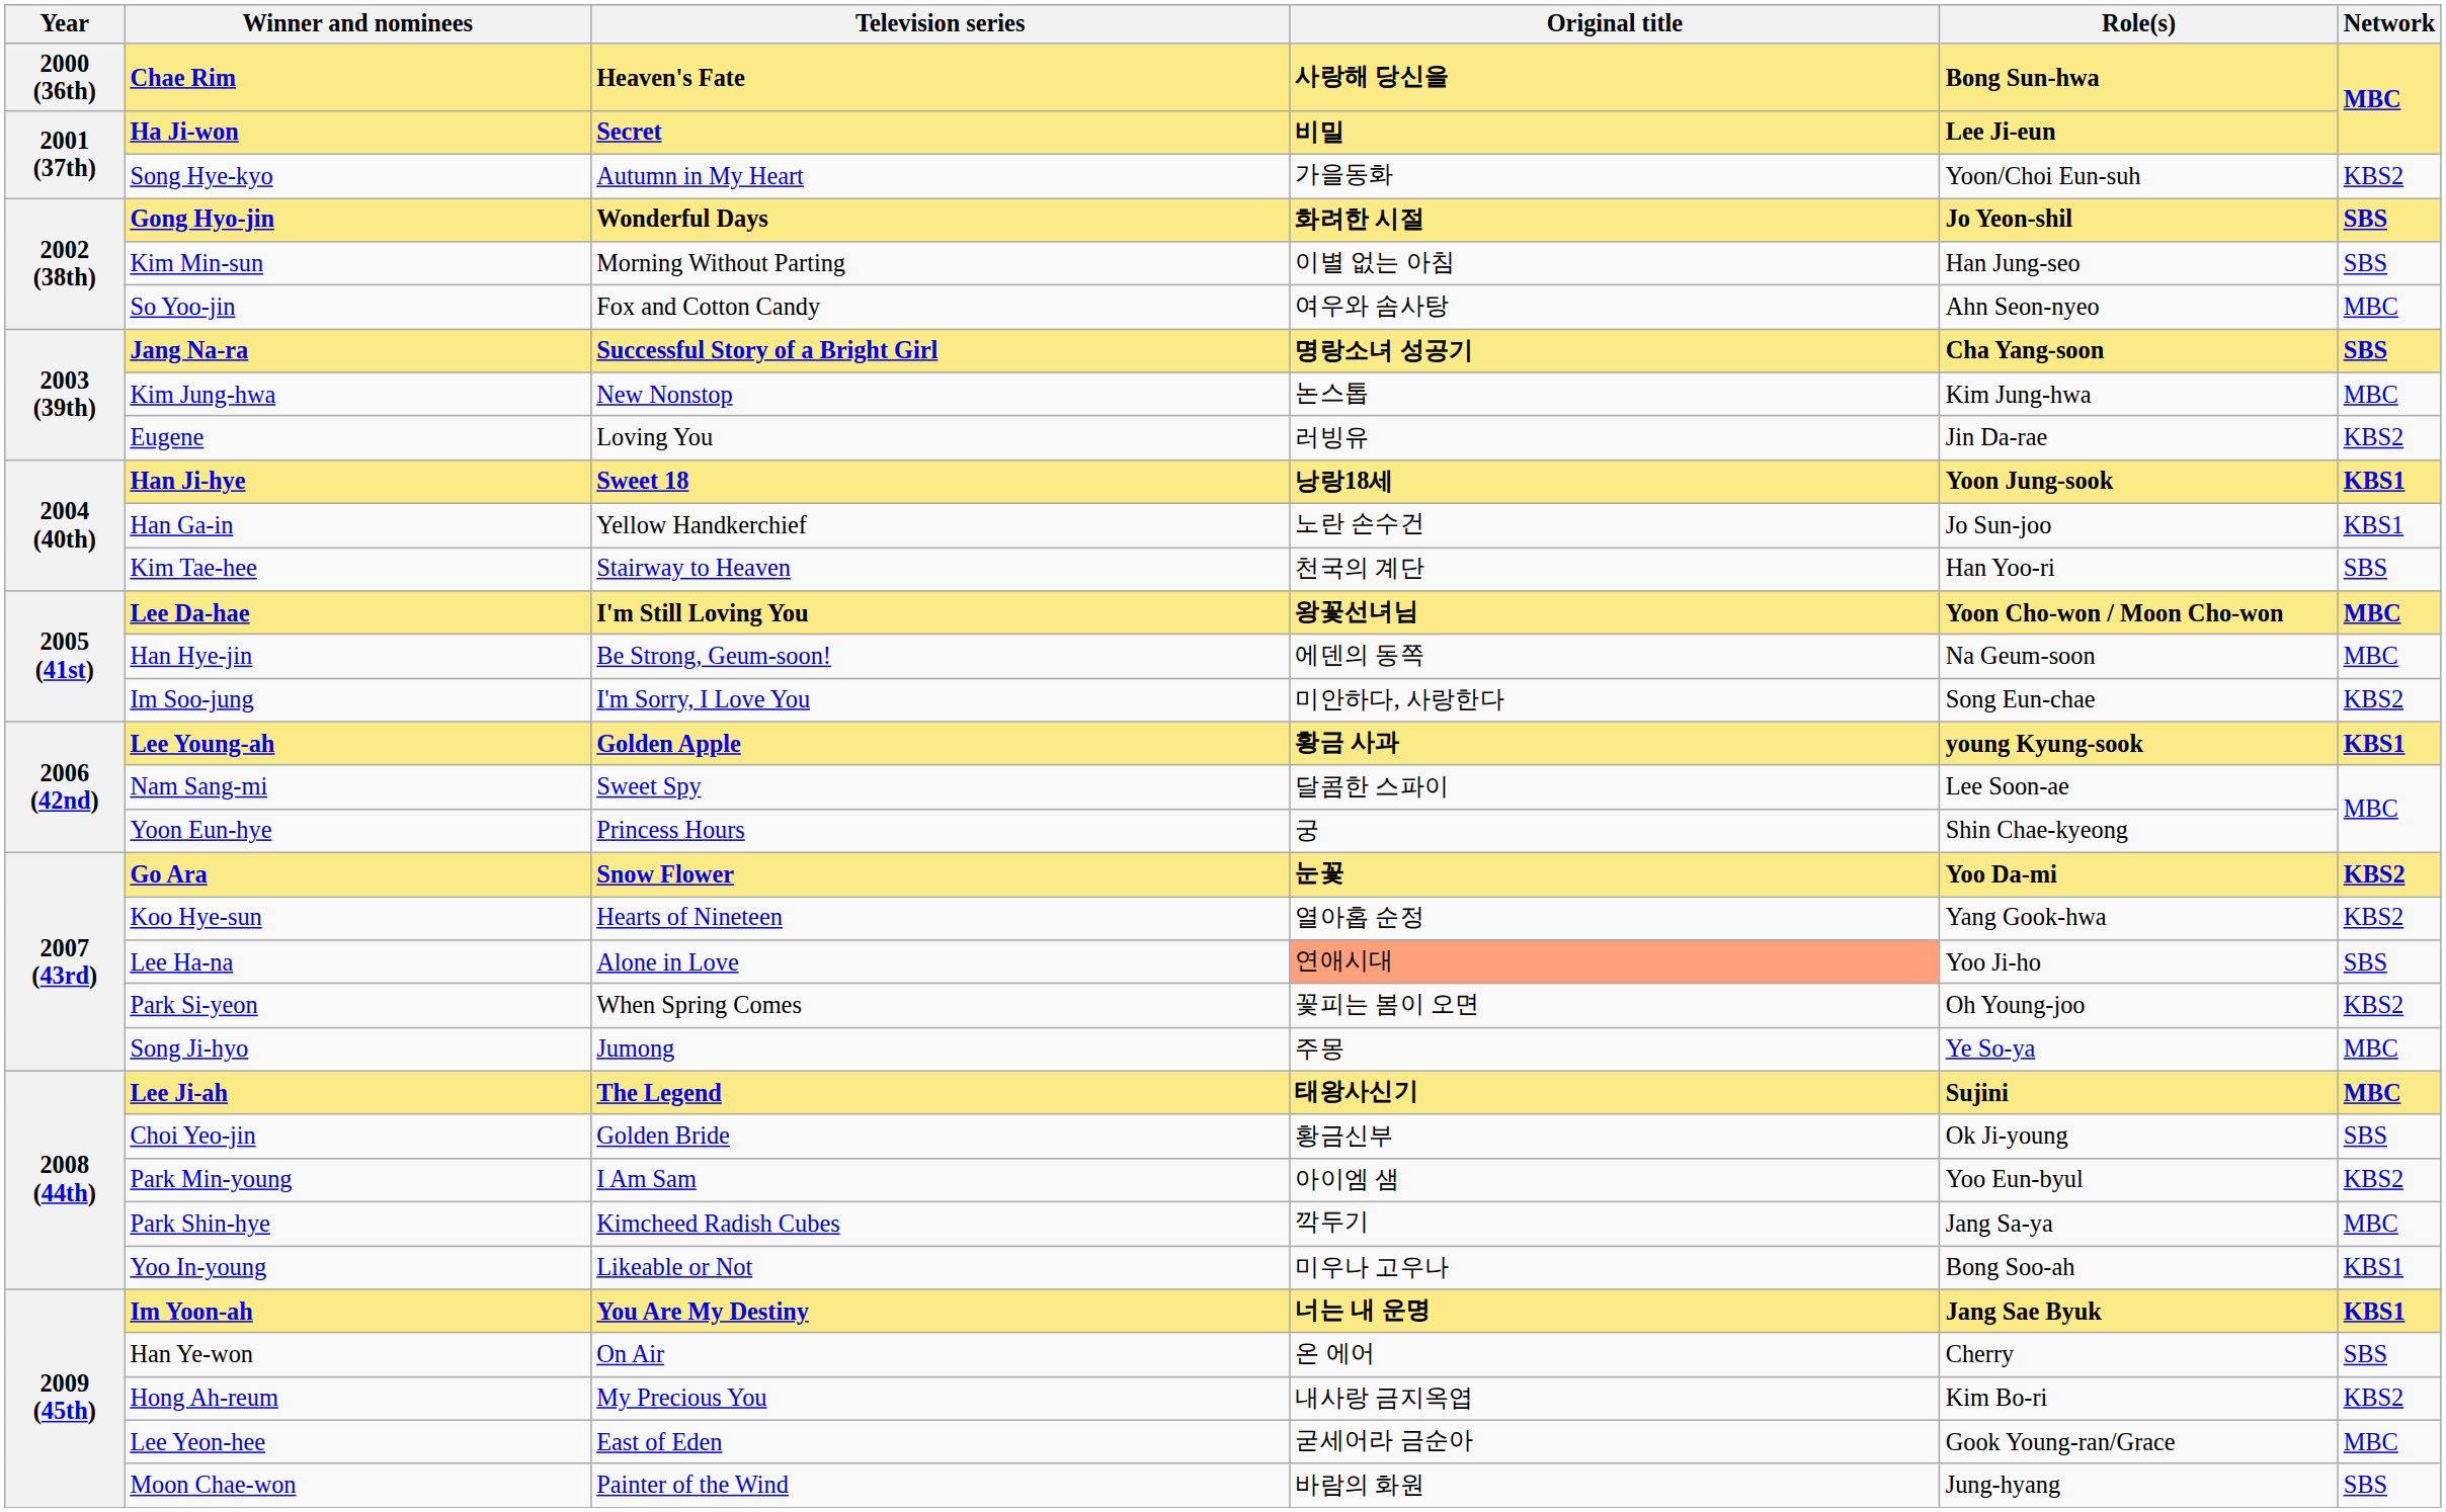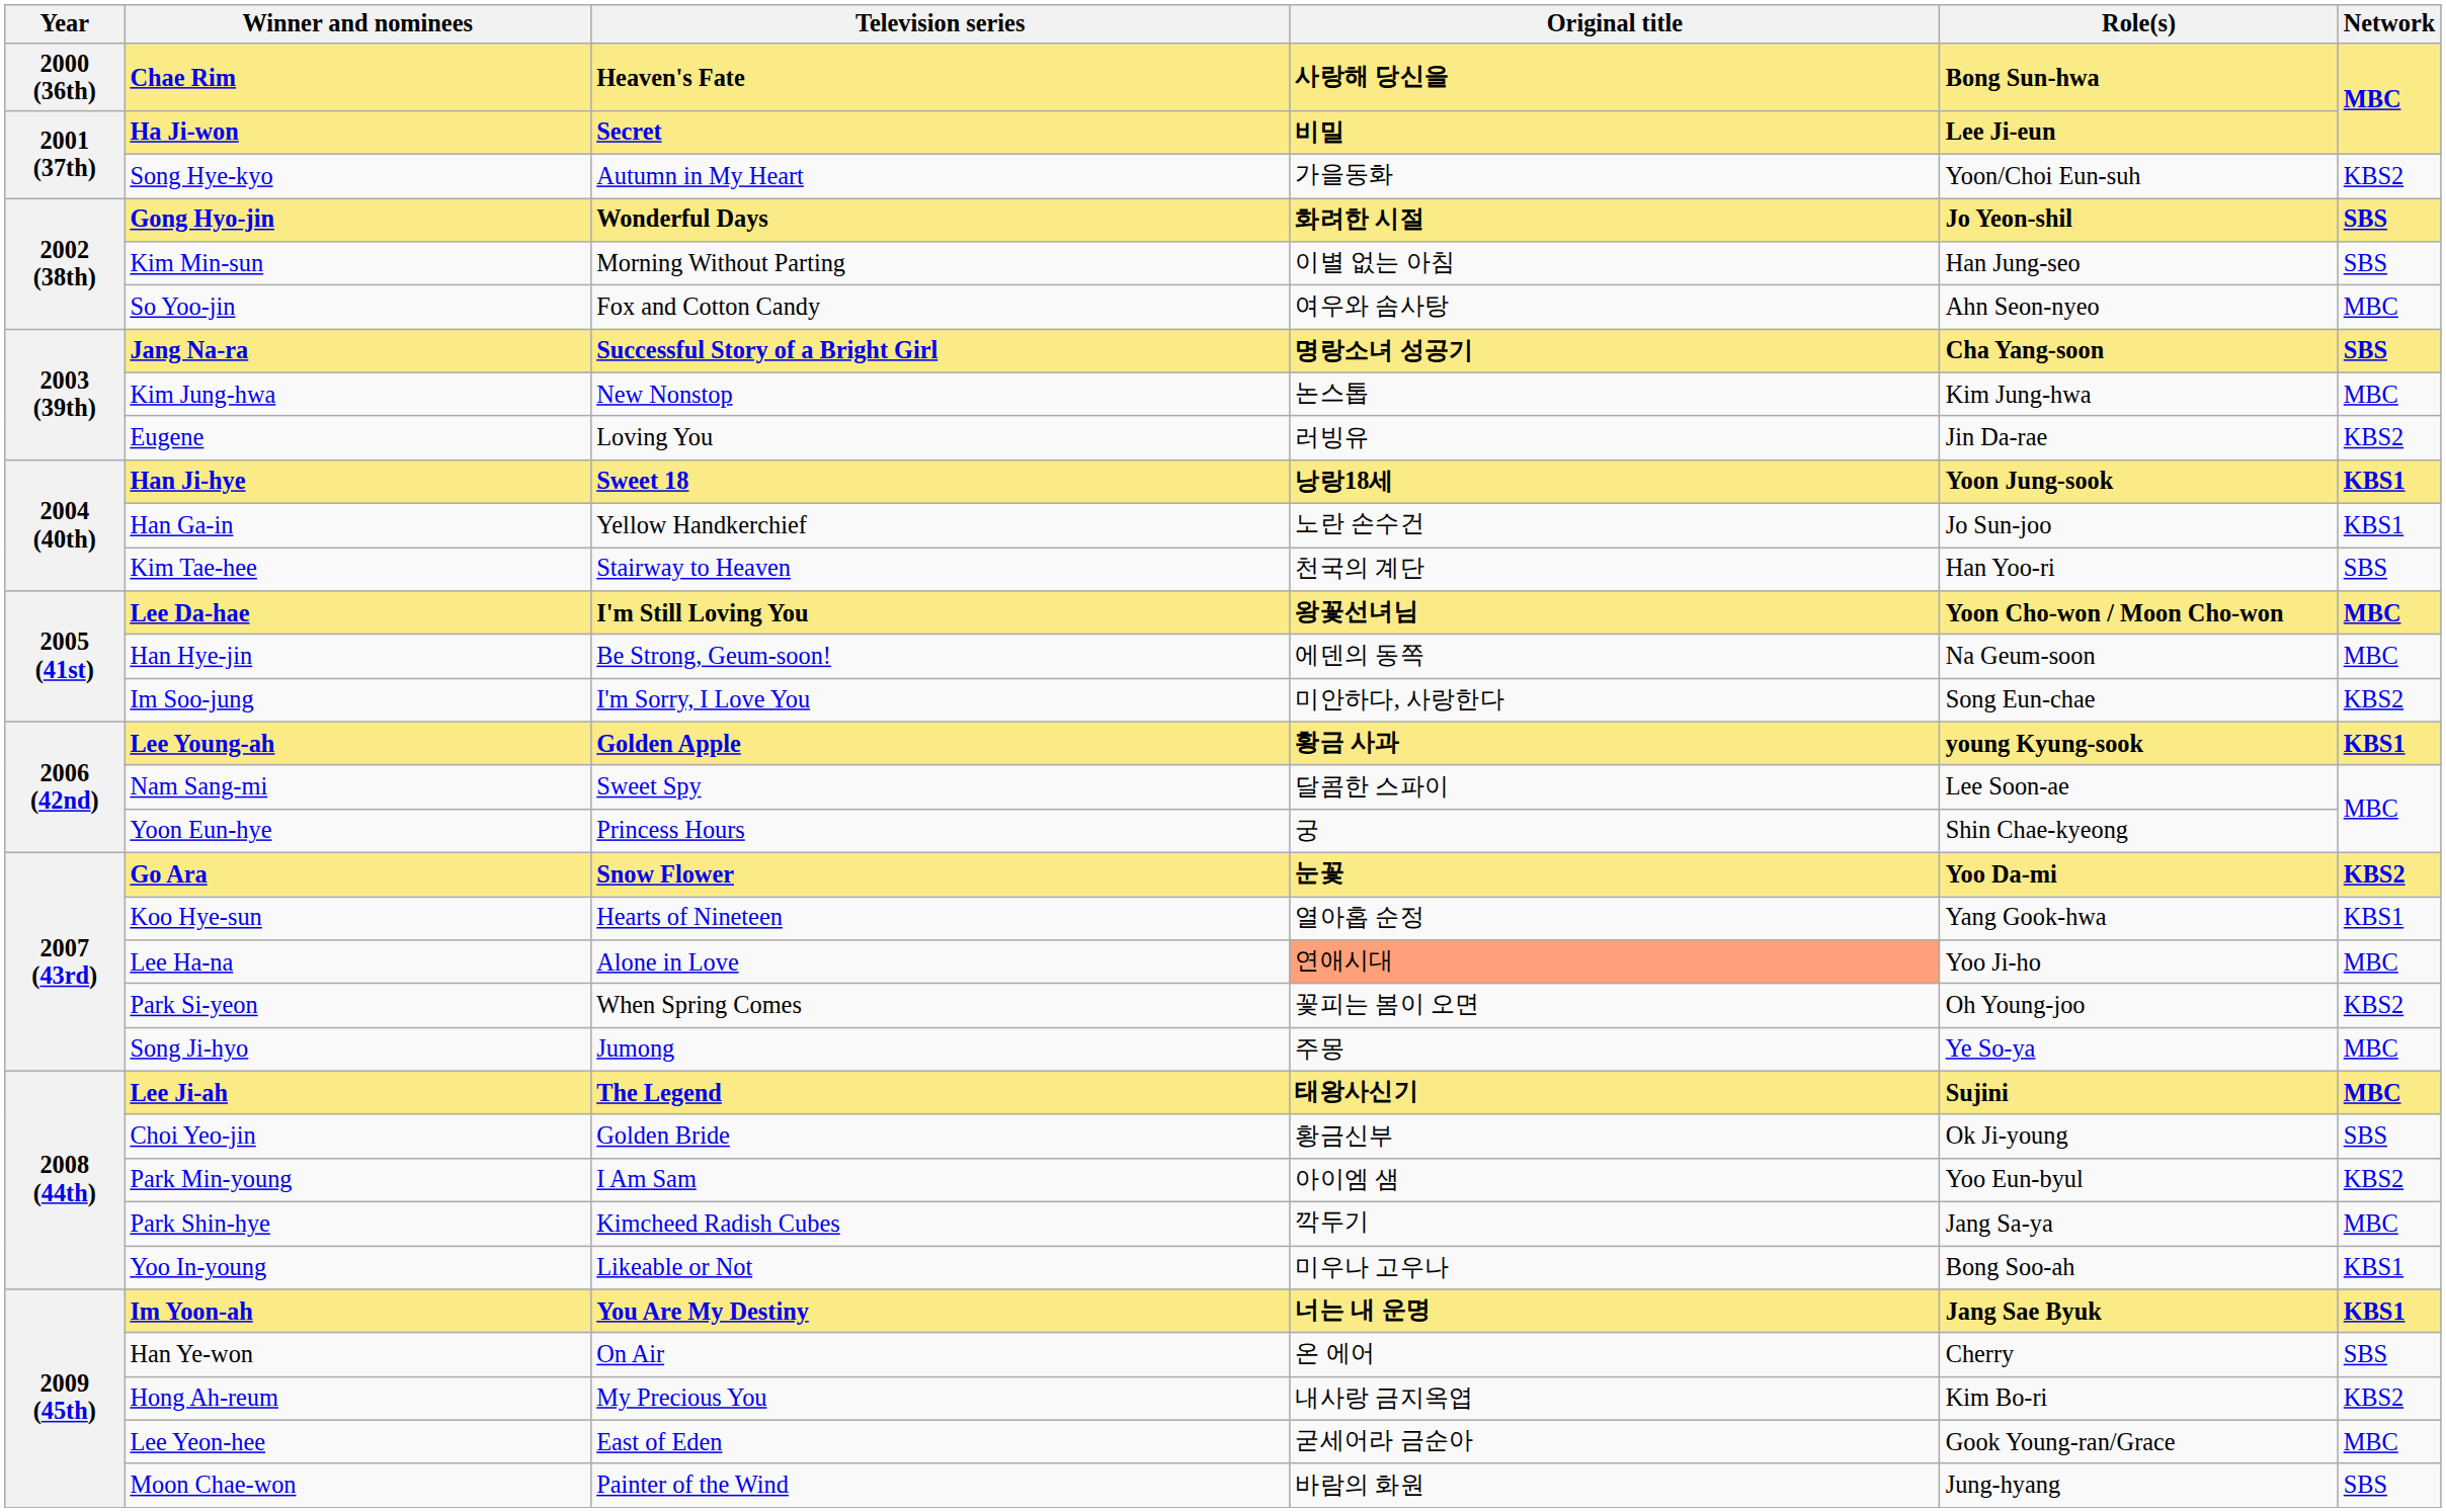 <table class="wikitable" style="width:100%;" cellpadding="6">
 <tr>
 <th style="width:5%;">Year</th>
 <th style="width:20%;">Winner and nominees</th>
 <th style="width:30%;">Television series</th>
 <th style="width:28%;">Original title</th>
 <th style="width:20%;">Role(s)</th>
 <th style="width:5%;">Network</th>
 </tr>
 <tr>
 <th>2000<br>(36th)</th>
 <td style="background:#FAEB86;"><strong><a href='#'>Chae Rim</a> </strong></td>
 <td style="background:#FAEB86;"><strong>Heaven's Fate</strong></td>
 <td style="background:#FAEB86;"><strong>사랑해 당신을</strong></td>
 <td style="background:#FAEB86;"><strong>Bong Sun-hwa</strong></td>
 <td rowspan="2" style="background:#FAEB86;"><strong><a href='#'>MBC</a></strong></td>
 </tr>
 <tr>
 <th rowspan="2">2001<br>(37th)</th>
 <td style="background:#FAEB86;"><strong><a href='#'>Ha Ji-won</a> </strong></td>
 <td style="background:#FAEB86;"><strong><a href='#'>Secret</a></strong></td>
 <td style="background:#FAEB86;"><strong>비밀</strong></td>
 <td style="background:#FAEB86;"><strong>Lee Ji-eun</strong></td>
 </tr>
 <tr>
 <td><a href='#'>Song Hye-kyo</a></td>
 <td><a href='#'>Autumn in My Heart</a></td>
 <td>가을동화</td>
 <td>Yoon/Choi Eun-suh</td>
 <td><a href='#'>KBS2</a></td>
 </tr>
 <tr>
 <th rowspan="3">2002<br>(38th)</th>
 <td style="background:#FAEB86;"><strong><a href='#'>Gong Hyo-jin</a> </strong></td>
 <td style="background:#FAEB86;"><strong>Wonderful Days</strong></td>
 <td style="background:#FAEB86;"><strong>화려한 시절</strong></td>
 <td style="background:#FAEB86;"><strong>Jo Yeon-shil</strong></td>
 <td style="background:#FAEB86;"><strong><a href='#'>SBS</a></strong></td>
 </tr>
 <tr>
 <td><a href='#'>Kim Min-sun</a></td>
 <td>Morning Without Parting</td>
 <td>이별 없는 아침</td>
 <td>Han Jung-seo</td>
 <td><a href='#'>SBS</a></td>
 </tr>
 <tr>
 <td><a href='#'>So Yoo-jin</a></td>
 <td>Fox and Cotton Candy</td>
 <td>여우와 솜사탕</td>
 <td>Ahn Seon-nyeo</td>
 <td><a href='#'>MBC</a></td>
 </tr>
 <tr>
 <th rowspan="3">2003<br>(39th)</th>
 <td style="background:#FAEB86;"><strong><a href='#'>Jang Na-ra</a> </strong></td>
 <td style="background:#FAEB86;"><strong><a href='#'>Successful Story of a Bright Girl</a></strong></td>
 <td style="background:#FAEB86;"><strong>명랑소녀 성공기</strong></td>
 <td style="background:#FAEB86;"><strong>Cha Yang-soon</strong></td>
 <td style="background:#FAEB86;"><a href='#'><strong>SBS</strong></a></td>
 </tr>
 <tr>
 <td><a href='#'>Kim Jung-hwa</a></td>
 <td><a href='#'>New Nonstop</a></td>
 <td>논스톱</td>
 <td>Kim Jung-hwa</td>
 <td><a href='#'>MBC</a></td>
 </tr>
 <tr>
 <td><a href='#'>Eugene</a></td>
 <td>Loving You</td>
 <td>러빙유</td>
 <td>Jin Da-rae</td>
 <td><a href='#'>KBS2</a></td>
 </tr>
 <tr>
 <th rowspan="3">2004<br>(40th)</th>
 <td style="background:#FAEB86;"><strong><a href='#'>Han Ji-hye</a> </strong></td>
 <td style="background:#FAEB86;"><strong><a href='#'>Sweet 18</a></strong></td>
 <td style="background:#FAEB86;"><strong>낭랑18세</strong></td>
 <td style="background:#FAEB86;"><strong>Yoon Jung-sook</strong></td>
 <td style="background:#FAEB86;"><strong><a href='#'>KBS1</a></strong></td>
 </tr>
 <tr>
 <td><a href='#'>Han Ga-in</a></td>
 <td>Yellow Handkerchief</td>
 <td>노란 손수건</td>
 <td>Jo Sun-joo</td>
 <td><a href='#'>KBS1</a></td>
 </tr>
 <tr>
 <td><a href='#'>Kim Tae-hee</a></td>
 <td><a href='#'>Stairway to Heaven</a></td>
 <td>천국의 계단</td>
 <td>Han Yoo-ri</td>
 <td><a href='#'>SBS</a></td>
 </tr>
 <tr>
 <th rowspan="3">2005<br>(<a href='#'>41st</a>)</th>
 <td style="background:#FAEB86;"><strong><a href='#'>Lee Da-hae</a> </strong></td>
 <td style="background:#FAEB86;"><strong>I'm Still Loving You</strong></td>
 <td style="background:#FAEB86;"><strong>왕꽃선녀님</strong></td>
 <td style="background:#FAEB86;"><strong>Yoon Cho-won / Moon Cho-won</strong></td>
 <td style="background:#FAEB86;"><a href='#'><strong>MBC</strong></a></td>
 </tr>
 <tr>
 <td><a href='#'>Han Hye-jin</a></td>
 <td><a href='#'>Be Strong, Geum-soon!</a></td>
 <td>에덴의 동쪽</td>
 <td>Na Geum-soon</td>
 <td><a href='#'>MBC</a></td>
 </tr>
 <tr>
 <td><a href='#'>Im Soo-jung</a></td>
 <td><a href='#'>I'm Sorry, I Love You</a></td>
 <td>미안하다, 사랑한다</td>
 <td>Song Eun-chae</td>
 <td><a href='#'>KBS2</a></td>
 </tr>
 <tr>
 <th rowspan="3">2006<br>(<a href='#'>42nd</a>)</th>
 <td style="background:#FAEB86;"><strong><a href='#'>Lee Young-ah</a> </strong></td>
 <td style="background:#FAEB86;"><strong><a href='#'>Golden Apple</a></strong></td>
 <td style="background:#FAEB86;"><strong>황금 사과</strong></td>
 <td style="background:#FAEB86;"><strong>young Kyung-sook</strong></td>
 <td style="background:#FAEB86;"><strong><a href='#'>KBS1</a></strong></td>
 </tr>
 <tr>
 <td><a href='#'>Nam Sang-mi</a></td>
 <td><a href='#'>Sweet Spy</a></td>
 <td>달콤한 스파이</td>
 <td>Lee Soon-ae</td>
 <td rowspan="2"><a href='#'>MBC</a></td>
 </tr>
 <tr>
 <td><a href='#'>Yoon Eun-hye</a></td>
 <td><a href='#'>Princess Hours</a></td>
 <td>궁</td>
 <td>Shin Chae-kyeong</td>
 </tr>
 <tr>
 <th rowspan="5">2007<br>(<a href='#'>43rd</a>)</th>
 <td style="background:#FAEB86;"><strong><a href='#'>Go Ara</a> </strong></td>
 <td style="background:#FAEB86;"><strong><a href='#'>Snow Flower</a></strong></td>
 <td style="background:#FAEB86;"><strong>눈꽃</strong></td>
 <td style="background:#FAEB86;"><strong>Yoo Da-mi</strong></td>
 <td style="background:#FAEB86;"><strong><a href='#'>KBS2</a></strong></td>
 </tr>
 <tr>
 <td><a href='#'>Koo Hye-sun</a></td>
 <td><a href='#'>Hearts of Nineteen</a></td>
 <td>열아홉 순정</td>
 <td>Yang Gook-hwa</td>
-<td><a href='#'>KBS2</a></td>
+<td><a href='#'>KBS1</a></td>
 </tr>
 <tr>
 <td><a href='#'>Lee Ha-na</a></td>
 <td><a href='#'>Alone in Love</a></td>
 <td style="background: lightsalmon;">연애시대</td>
 <td>Yoo Ji-ho</td>
-<td><a href='#'>SBS</a></td>
+<td><a href='#'>MBC</a></td>
 </tr>
 <tr>
 <td><a href='#'>Park Si-yeon</a></td>
 <td>When Spring Comes</td>
 <td>꽃피는 봄이 오면</td>
 <td>Oh Young-joo</td>
 <td><a href='#'>KBS2</a></td>
 </tr>
 <tr>
 <td><a href='#'>Song Ji-hyo</a></td>
 <td><a href='#'>Jumong</a></td>
 <td>주몽</td>
 <td><a href='#'>Ye So-ya</a></td>
 <td><a href='#'>MBC</a></td>
 </tr>
 <tr>
 <th rowspan="5">2008<br>(<a href='#'>44th</a>)</th>
 <td style="background:#FAEB86;"><strong><a href='#'>Lee Ji-ah</a> </strong></td>
 <td style="background:#FAEB86;"><a href='#'><strong>The Legend</strong></a></td>
 <td style="background:#FAEB86;"><strong>태왕사신기</strong></td>
 <td style="background:#FAEB86;"><strong>Sujini</strong></td>
 <td style="background:#FAEB86;"><a href='#'><strong>MBC</strong></a></td>
 </tr>
 <tr>
 <td><a href='#'>Choi Yeo-jin</a></td>
 <td><a href='#'>Golden Bride</a></td>
 <td>황금신부</td>
 <td>Ok Ji-young</td>
 <td><a href='#'>SBS</a></td>
 </tr>
 <tr>
 <td><a href='#'>Park Min-young</a></td>
 <td><a href='#'>I Am Sam</a></td>
 <td>아이엠 샘</td>
 <td>Yoo Eun-byul</td>
 <td><a href='#'>KBS2</a></td>
 </tr>
 <tr>
 <td><a href='#'>Park Shin-hye</a></td>
 <td><a href='#'>Kimcheed Radish Cubes</a></td>
 <td>깍두기</td>
 <td>Jang Sa-ya</td>
 <td><a href='#'>MBC</a></td>
 </tr>
 <tr>
 <td><a href='#'>Yoo In-young</a></td>
 <td><a href='#'>Likeable or Not</a></td>
 <td>미우나 고우나</td>
 <td>Bong Soo-ah</td>
 <td><a href='#'>KBS1</a></td>
 </tr>
 <tr>
 <th rowspan="5">2009<br>(<a href='#'>45th</a>)</th>
 <td style="background:#FAEB86;"><strong><a href='#'>Im Yoon-ah</a> </strong></td>
 <td style="background:#FAEB86;"><strong><a href='#'>You Are My Destiny</a></strong></td>
 <td style="background:#FAEB86;"><strong>너는 내 운명</strong></td>
 <td style="background:#FAEB86;"><strong>Jang Sae Byuk</strong></td>
 <td style="background:#FAEB86;"><strong><a href='#'>KBS1</a></strong></td>
 </tr>
 <tr>
 <td>Han Ye-won</td>
 <td><a href='#'>On Air</a></td>
 <td>온 에어</td>
 <td>Cherry</td>
 <td><a href='#'>SBS</a></td>
 </tr>
 <tr>
 <td><a href='#'>Hong Ah-reum</a></td>
 <td><a href='#'>My Precious You</a></td>
 <td>내사랑 금지옥엽</td>
 <td>Kim Bo-ri</td>
 <td><a href='#'>KBS2</a></td>
 </tr>
 <tr>
 <td><a href='#'>Lee Yeon-hee</a></td>
 <td><a href='#'>East of Eden</a></td>
 <td>굳세어라 금순아</td>
 <td>Gook Young-ran/Grace</td>
 <td><a href='#'>MBC</a></td>
 </tr>
 <tr>
 <td><a href='#'>Moon Chae-won</a></td>
 <td><a href='#'>Painter of the Wind</a></td>
 <td>바람의 화원</td>
 <td>Jung-hyang</td>
 <td><a href='#'>SBS</a></td>
 </tr>
 </table>
